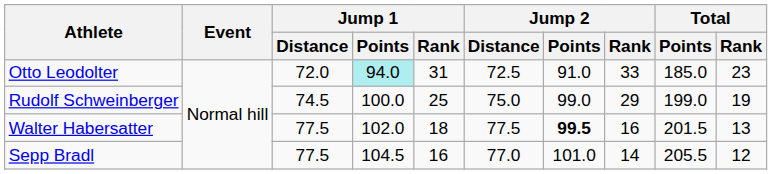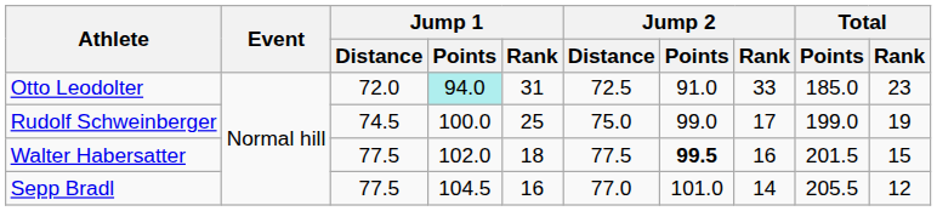 <table class="wikitable" style="font-size:90%">
 <tr>
 <th rowspan="2">Athlete</th>
 <th rowspan="2">Event</th>
 <th colspan="3">Jump 1</th>
 <th colspan="3">Jump 2</th>
 <th colspan="2">Total</th>
 </tr>
 <tr>
 <th>Distance</th>
 <th>Points</th>
 <th>Rank</th>
 <th>Distance</th>
 <th>Points</th>
 <th>Rank</th>
 <th>Points</th>
 <th>Rank</th>
 </tr>
 <tr>
 <td><a href='#'>Otto Leodolter</a></td>
 <td rowspan="4">Normal hill</td>
 <td align="center">72.0</td>
 <td align="center" style="background: paleturquoise;">94.0</td>
 <td align="center">31</td>
 <td align="center">72.5</td>
 <td align="center">91.0</td>
 <td align="center">33</td>
 <td align="center">185.0</td>
 <td align="center">23</td>
 </tr>
 <tr>
 <td><a href='#'>Rudolf Schweinberger</a></td>
 <td align="center">74.5</td>
 <td align="center">100.0</td>
 <td align="center">25</td>
 <td align="center">75.0</td>
 <td align="center">99.0</td>
-<td align="center">29</td>
+<td align="center">17</td>
 <td align="center">199.0</td>
 <td align="center">19</td>
 </tr>
 <tr>
 <td><a href='#'>Walter Habersatter</a></td>
 <td align="center">77.5</td>
 <td align="center">102.0</td>
 <td align="center">18</td>
 <td align="center">77.5</td>
 <td align="center"><strong>99.5</strong></td>
 <td align="center">16</td>
 <td align="center">201.5</td>
-<td align="center">13</td>
+<td align="center">15</td>
 </tr>
 <tr>
 <td><a href='#'>Sepp Bradl</a></td>
 <td align="center">77.5</td>
 <td align="center">104.5</td>
 <td align="center">16</td>
 <td align="center">77.0</td>
 <td align="center">101.0</td>
 <td align="center">14</td>
 <td align="center">205.5</td>
 <td align="center">12</td>
 </tr>
 </table>
